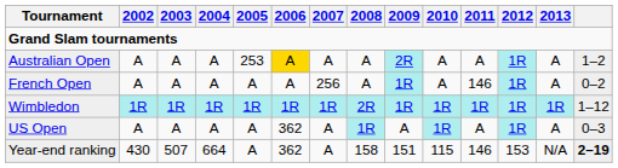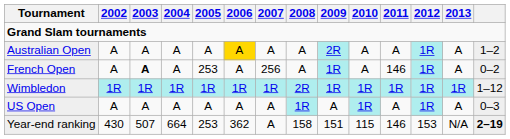 <table class="wikitable">
 <tr style="background:#efefef;">
 <th>Tournament</th>
 <th><a href='#'>2002</a></th>
 <th><a href='#'>2003</a></th>
 <th><a href='#'>2004</a></th>
 <th><a href='#'>2005</a></th>
 <th><a href='#'>2006</a></th>
 <th><a href='#'>2007</a></th>
 <th><a href='#'>2008</a></th>
 <th><a href='#'>2009</a></th>
 <th><a href='#'>2010</a></th>
 <th><a href='#'>2011</a></th>
 <th><a href='#'>2012</a></th>
 <th><a href='#'>2013</a></th>
 <th></th>
 </tr>
 <tr>
 <td colspan="16"><strong>Grand Slam tournaments</strong></td>
 </tr>
 <tr>
 <td style="background:#EFEFEF;"><a href='#'>Australian Open</a></td>
 <td style="text-align:center;">A</td>
 <td style="text-align:center;">A</td>
 <td style="text-align:center;">A</td>
-<td style="text-align:center;">253</td>
+<td style="text-align:center;">A</td>
 <td style="background: gold; text-align:center;">A</td>
 <td style="text-align:center;">A</td>
 <td style="text-align:center;">A</td>
 <td style="text-align:center; background:#afeeee;"><a href='#'>2R</a></td>
 <td style="text-align:center;">A</td>
 <td style="text-align:center;">A</td>
 <td style="text-align:center; background:#afeeee;"><a href='#'>1R</a></td>
 <td style="text-align:center;">A</td>
 <td style="text-align:center; background:#efefef;">1–2</td>
 </tr>
 <tr>
 <td style="background:#EFEFEF;"><a href='#'>French Open</a></td>
 <td style="text-align:center;">A</td>
+<td style="text-align:center;"><strong>A</strong></td>
 <td style="text-align:center;">A</td>
-<td style="text-align:center;">A</td>
-<td style="text-align:center;">A</td>
+<td style="text-align:center;">253</td>
 <td style="text-align:center;">A</td>
 <td style="text-align:center;">256</td>
 <td style="text-align:center;">A</td>
 <td style="text-align:center; background:#afeeee;"><a href='#'>1R</a></td>
 <td style="text-align:center;">A</td>
 <td style="text-align:center;">146</td>
 <td style="text-align:center; background:#afeeee;"><a href='#'>1R</a></td>
 <td style="text-align:center;">A</td>
 <td style="text-align:center; background:#efefef;">0–2</td>
 </tr>
 <tr>
 <td style="background:#EFEFEF;"><a href='#'>Wimbledon</a></td>
 <td style="text-align:center; background:#afeeee;"><a href='#'>1R</a></td>
 <td style="text-align:center; background:#afeeee;"><a href='#'>1R</a></td>
 <td style="text-align:center; background:#afeeee;"><a href='#'>1R</a></td>
 <td style="text-align:center; background:#afeeee;"><a href='#'>1R</a></td>
 <td style="text-align:center; background:#afeeee;"><a href='#'>1R</a></td>
 <td style="text-align:center; background:#afeeee;"><a href='#'>1R</a></td>
 <td style="text-align:center; background:#afeeee;"><a href='#'>2R</a></td>
 <td style="text-align:center; background:#afeeee;"><a href='#'>1R</a></td>
 <td style="text-align:center; background:#afeeee;"><a href='#'>1R</a></td>
 <td style="text-align:center; background:#afeeee;"><a href='#'>1R</a></td>
 <td style="text-align:center; background:#afeeee;"><a href='#'>1R</a></td>
 <td style="text-align:center; background:#afeeee;"><a href='#'>1R</a></td>
 <td style="text-align:center; background:#efefef;">1–12</td>
 </tr>
 <tr>
 <td style="background:#EFEFEF;"><a href='#'>US Open</a></td>
 <td style="text-align:center;">A</td>
 <td style="text-align:center;">A</td>
 <td style="text-align:center;">A</td>
 <td style="text-align:center;">A</td>
-<td style="text-align:center;">362</td>
+<td style="text-align:center;">A</td>
 <td style="text-align:center;">A</td>
 <td style="text-align:center; background:#afeeee;"><a href='#'>1R</a></td>
 <td style="text-align:center;">A</td>
 <td style="text-align:center; background:#afeeee;"><a href='#'>1R</a></td>
 <td style="text-align:center;">A</td>
 <td style="text-align:center; background:#afeeee;"><a href='#'>1R</a></td>
 <td style="text-align:center;">A</td>
 <td style="text-align:center; background:#efefef;">0–3</td>
 </tr>
 <tr>
 <td style="background:#EFEFEF;">Year-end ranking</td>
 <td style="text-align:center;">430</td>
 <td style="text-align:center;">507</td>
 <td style="text-align:center;">664</td>
-<td style="text-align:center;">A</td>
+<td style="text-align:center;">253</td>
 <td style="text-align:center;">362</td>
 <td style="text-align:center;">A</td>
 <td style="text-align:center;">158</td>
 <td style="text-align:center;">151</td>
 <td style="text-align:center;">115</td>
 <td style="text-align:center;">146</td>
 <td style="text-align:center;">153</td>
 <td style="text-align:center;">N/A</td>
 <td style="text-align:center; background:#efefef;"><strong>2–19</strong></td>
 </tr>
 </table>
